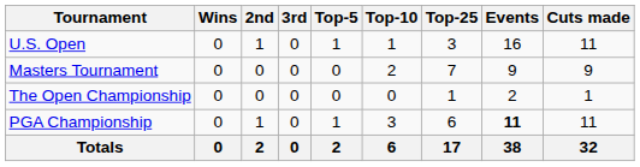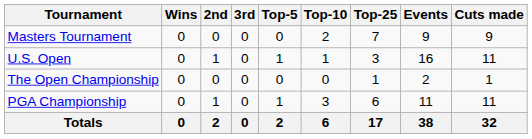 <table class=wikitable style=text-align:center>
 <tr>
 <th>Tournament</th>
 <th>Wins</th>
 <th>2nd</th>
 <th>3rd</th>
 <th>Top-5</th>
 <th>Top-10</th>
 <th>Top-25</th>
 <th>Events</th>
 <th>Cuts made</th>
 </tr>
 <tr>
+<td align=left><a href='#'>Masters Tournament</a></td>
+<td>0</td>
+<td>0</td>
+<td>0</td>
+<td>0</td>
+<td>2</td>
+<td>7</td>
+<td>9</td>
+<td>9</td>
+</tr>
+<tr>
 <td align=left><a href='#'>U.S. Open</a></td>
 <td>0</td>
 <td>1</td>
 <td>0</td>
 <td>1</td>
 <td>1</td>
 <td>3</td>
 <td>16</td>
 <td>11</td>
-</tr>
-<tr>
-<td align=left><a href='#'>Masters Tournament</a></td>
-<td>0</td>
-<td>0</td>
-<td>0</td>
-<td>0</td>
-<td>2</td>
-<td>7</td>
-<td>9</td>
-<td>9</td>
 </tr>
 <tr>
 <td align=left><a href='#'>The Open Championship</a></td>
 <td>0</td>
 <td>0</td>
 <td>0</td>
 <td>0</td>
 <td>0</td>
 <td>1</td>
 <td>2</td>
 <td>1</td>
 </tr>
 <tr>
 <td align=left><a href='#'>PGA Championship</a></td>
 <td>0</td>
 <td>1</td>
 <td>0</td>
 <td>1</td>
 <td>3</td>
 <td>6</td>
-<td><strong>11</strong></td>
+<td>11</td>
 <td>11</td>
 </tr>
 <tr>
 <th>Totals</th>
 <th>0</th>
 <th>2</th>
 <th>0</th>
 <th>2</th>
 <th>6</th>
 <th>17</th>
 <th>38</th>
 <th>32</th>
 </tr>
 </table>
